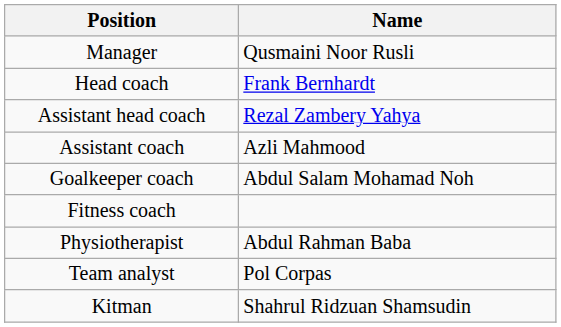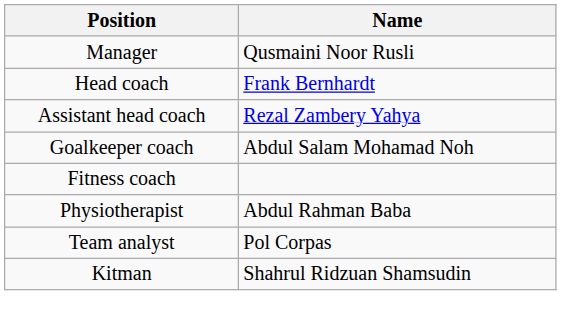 <table class="wikitable" style="text-align:center; width:50%">
 <tr>
 <th>Position</th>
 <th>Name</th>
 </tr>
 <tr>
 <td>Manager</td>
 <td align=left> Qusmaini Noor Rusli</td>
 </tr>
 <tr>
 <td>Head coach</td>
 <td align=left> <a href='#'>Frank Bernhardt</a></td>
 </tr>
 <tr>
 <td>Assistant head coach</td>
 <td align=left> <a href='#'>Rezal Zambery Yahya</a></td>
-</tr>
-<tr>
-<td>Assistant coach</td>
-<td align=left> Azli Mahmood</td>
 </tr>
 <tr>
 <td>Goalkeeper coach</td>
 <td align=left> Abdul Salam Mohamad Noh</td>
 </tr>
 <tr>
 <td>Fitness coach</td>
 <td align=left></td>
 </tr>
 <tr>
 <td>Physiotherapist</td>
 <td align=left> Abdul Rahman Baba</td>
 </tr>
 <tr>
 <td>Team analyst</td>
 <td align=left> Pol Corpas</td>
 </tr>
 <tr>
 <td>Kitman</td>
 <td align=left> Shahrul Ridzuan Shamsudin</td>
 </tr>
 </table>
